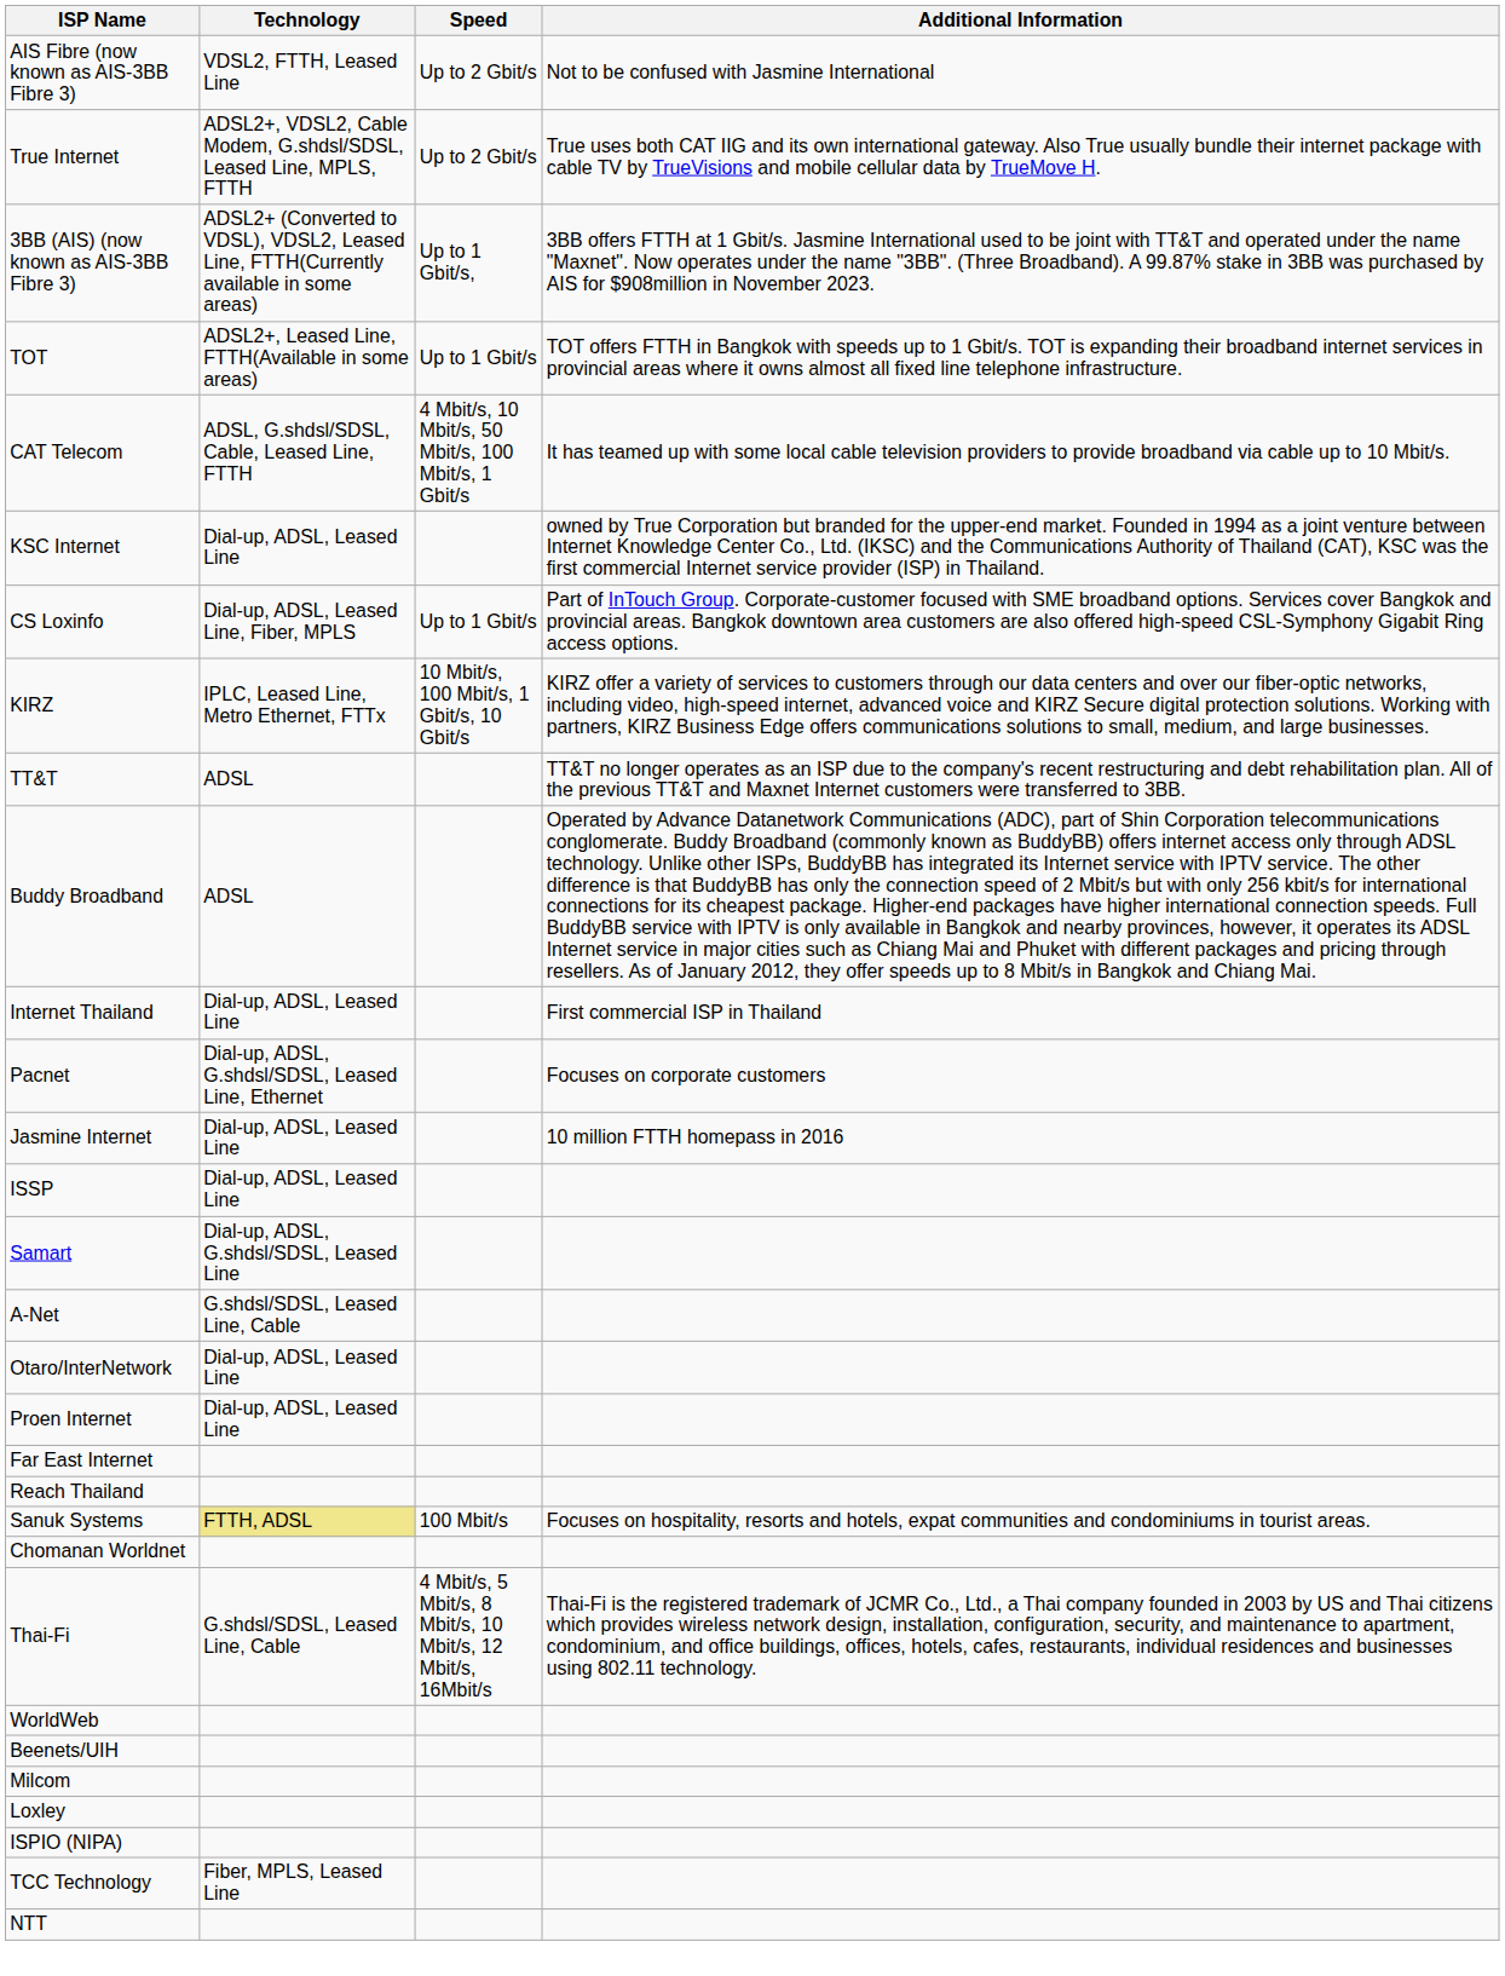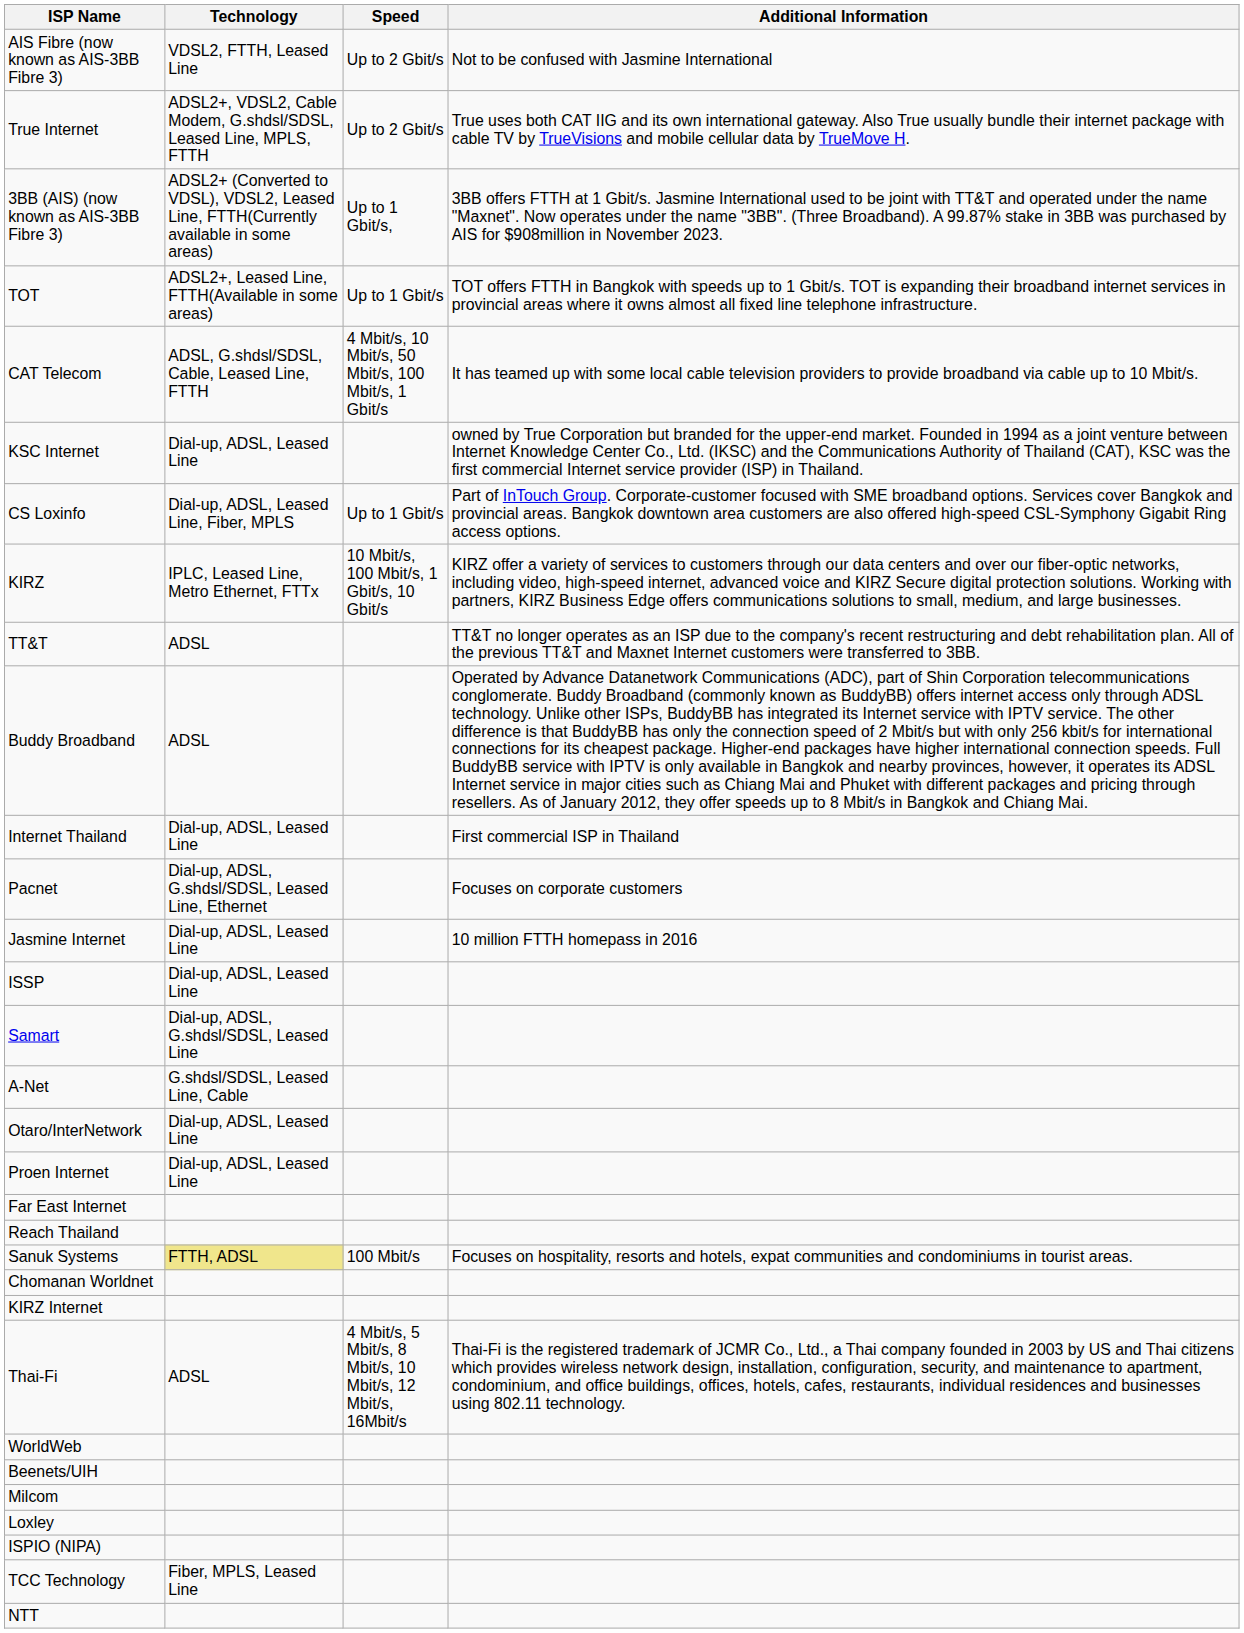 <table class="wikitable sortable">
 <tr>
 <th>ISP Name</th>
 <th>Technology</th>
 <th>Speed</th>
 <th>Additional Information</th>
 </tr>
 <tr>
 <td>AIS Fibre (now known as AIS-3BB Fibre 3)</td>
 <td>VDSL2, FTTH, Leased Line</td>
 <td>Up to 2 Gbit/s </td>
 <td>Not to be confused with Jasmine International</td>
 </tr>
 <tr>
 <td>True Internet</td>
 <td>ADSL2+, VDSL2, Cable Modem, G.shdsl/SDSL, Leased Line, MPLS, FTTH</td>
 <td>Up to 2 Gbit/s </td>
 <td>True uses both CAT IIG and its own international gateway. Also True usually bundle their internet package with cable TV by <a href='#'>TrueVisions</a> and mobile cellular data by <a href='#'>TrueMove H</a>.</td>
 </tr>
 <tr>
 <td>3BB (AIS) (now known as AIS-3BB Fibre 3)</td>
 <td>ADSL2+ (Converted to VDSL), VDSL2, Leased Line, FTTH(Currently available in some areas)</td>
 <td>Up to 1 Gbit/s,</td>
 <td>3BB offers FTTH at 1 Gbit/s. Jasmine International used to be joint with TT&T and operated under the name "Maxnet". Now operates under the name "3BB". (Three Broadband). A 99.87% stake in 3BB was purchased by AIS for $908million in November 2023.</td>
 </tr>
 <tr>
 <td>TOT</td>
 <td>ADSL2+, Leased Line, FTTH(Available in some areas)</td>
 <td>Up to 1 Gbit/s </td>
 <td>TOT offers FTTH in Bangkok with speeds up to 1 Gbit/s. TOT is expanding their broadband internet services in provincial areas where it owns almost all fixed line telephone infrastructure.</td>
 </tr>
 <tr>
 <td>CAT Telecom</td>
 <td>ADSL, G.shdsl/SDSL, Cable, Leased Line, FTTH</td>
 <td>4 Mbit/s, 10 Mbit/s, 50 Mbit/s, 100 Mbit/s, 1 Gbit/s</td>
 <td>It has teamed up with some local cable television providers to provide broadband via cable up to 10 Mbit/s.</td>
 </tr>
 <tr>
 <td>KSC Internet</td>
 <td>Dial-up, ADSL, Leased Line</td>
 <td></td>
 <td>owned by True Corporation but branded for the upper-end market. Founded in 1994 as a joint venture between Internet Knowledge Center Co., Ltd. (IKSC) and the Communications Authority of Thailand (CAT), KSC was the first commercial Internet service provider (ISP) in Thailand.</td>
 </tr>
 <tr>
 <td>CS Loxinfo</td>
 <td>Dial-up, ADSL, Leased Line, Fiber, MPLS</td>
 <td>Up to 1 Gbit/s</td>
 <td>Part of <a href='#'>InTouch Group</a>. Corporate-customer focused with SME broadband options. Services cover Bangkok and provincial areas. Bangkok downtown area customers are also offered high-speed CSL-Symphony Gigabit Ring access options.</td>
 </tr>
 <tr>
 <td>KIRZ</td>
 <td>IPLC, Leased Line, Metro Ethernet, FTTx</td>
 <td>10 Mbit/s, 100 Mbit/s, 1 Gbit/s, 10 Gbit/s</td>
 <td>KIRZ offer a variety of services to customers through our data centers and over our fiber-optic networks, including video, high-speed internet, advanced voice and KIRZ Secure digital protection solutions. Working with partners, KIRZ Business Edge offers communications solutions to small, medium, and large businesses.</td>
 </tr>
 <tr>
 <td>TT&T</td>
 <td>ADSL</td>
 <td></td>
 <td>TT&T no longer operates as an ISP due to the company's recent restructuring and debt rehabilitation plan. All of the previous TT&T and Maxnet Internet customers were transferred to 3BB.</td>
 </tr>
 <tr>
 <td>Buddy Broadband</td>
 <td>ADSL</td>
 <td></td>
 <td>Operated by Advance Datanetwork Communications (ADC), part of Shin Corporation telecommunications conglomerate. Buddy Broadband (commonly known as BuddyBB) offers internet access only through ADSL technology. Unlike other ISPs, BuddyBB has integrated its Internet service with IPTV service. The other difference is that BuddyBB has only the connection speed of 2 Mbit/s but with only 256 kbit/s for international connections for its cheapest package. Higher-end packages have higher international connection speeds. Full BuddyBB service with IPTV is only available in Bangkok and nearby provinces, however, it operates its ADSL Internet service in major cities such as Chiang Mai and Phuket with different packages and pricing through resellers. As of January 2012, they offer speeds up to 8 Mbit/s in Bangkok and Chiang Mai.</td>
 </tr>
 <tr>
 <td>Internet Thailand</td>
 <td>Dial-up, ADSL, Leased Line</td>
 <td></td>
 <td>First commercial ISP in Thailand</td>
 </tr>
 <tr>
 <td>Pacnet</td>
 <td>Dial-up, ADSL, G.shdsl/SDSL, Leased Line, Ethernet</td>
 <td></td>
 <td>Focuses on corporate customers</td>
 </tr>
 <tr>
 <td>Jasmine Internet</td>
 <td>Dial-up, ADSL, Leased Line</td>
 <td></td>
 <td>10 million FTTH homepass in 2016</td>
 </tr>
 <tr>
 <td>ISSP</td>
 <td>Dial-up, ADSL, Leased Line</td>
 <td></td>
 <td></td>
 </tr>
 <tr>
 <td><a href='#'>Samart</a></td>
 <td>Dial-up, ADSL, G.shdsl/SDSL, Leased Line</td>
 <td></td>
 <td></td>
 </tr>
 <tr>
 <td>A-Net</td>
 <td>G.shdsl/SDSL, Leased Line, Cable</td>
 <td></td>
 <td></td>
 </tr>
 <tr>
 <td>Otaro/InterNetwork</td>
 <td>Dial-up, ADSL, Leased Line</td>
 <td></td>
 <td></td>
 </tr>
 <tr>
 <td>Proen Internet</td>
 <td>Dial-up, ADSL, Leased Line</td>
 <td></td>
 <td></td>
 </tr>
 <tr>
 <td>Far East Internet</td>
 <td></td>
 <td></td>
 <td></td>
 </tr>
 <tr>
 <td>Reach Thailand</td>
 <td></td>
 <td></td>
 <td></td>
 </tr>
 <tr>
 <td>Sanuk Systems</td>
 <td style="background: khaki;">FTTH, ADSL</td>
 <td>100 Mbit/s</td>
 <td>Focuses on hospitality, resorts and hotels, expat communities and condominiums in tourist areas.</td>
 </tr>
 <tr>
 <td>Chomanan Worldnet</td>
 <td></td>
 <td></td>
 <td></td>
 </tr>
 <tr>
+<td>KIRZ Internet</td>
+<td></td>
+<td></td>
+<td></td>
+</tr>
+<tr>
 <td>Thai-Fi</td>
-<td>G.shdsl/SDSL, Leased Line, Cable</td>
+<td>ADSL</td>
 <td>4 Mbit/s, 5 Mbit/s, 8 Mbit/s, 10 Mbit/s, 12 Mbit/s, 16Mbit/s </td>
 <td>Thai-Fi is the registered trademark of JCMR Co., Ltd., a Thai company founded in 2003 by US and Thai citizens which provides wireless network design, installation, configuration, security, and maintenance to apartment, condominium, and office buildings, offices, hotels, cafes, restaurants, individual residences and businesses using 802.11 technology.</td>
 </tr>
 <tr>
 <td>WorldWeb</td>
 <td></td>
 <td></td>
 <td></td>
 </tr>
 <tr>
 <td>Beenets/UIH</td>
 <td></td>
 <td></td>
 <td></td>
 </tr>
 <tr>
 <td>Milcom</td>
 <td></td>
 <td></td>
 <td></td>
 </tr>
 <tr>
 <td>Loxley</td>
 <td></td>
 <td></td>
 <td></td>
 </tr>
 <tr>
 <td>ISPIO (NIPA)</td>
 <td></td>
 <td></td>
 <td></td>
 </tr>
 <tr>
 <td>TCC Technology</td>
 <td>Fiber, MPLS, Leased Line</td>
 <td></td>
 <td></td>
 </tr>
 <tr>
 <td>NTT</td>
 <td></td>
 <td></td>
 <td></td>
 </tr>
 </table>
